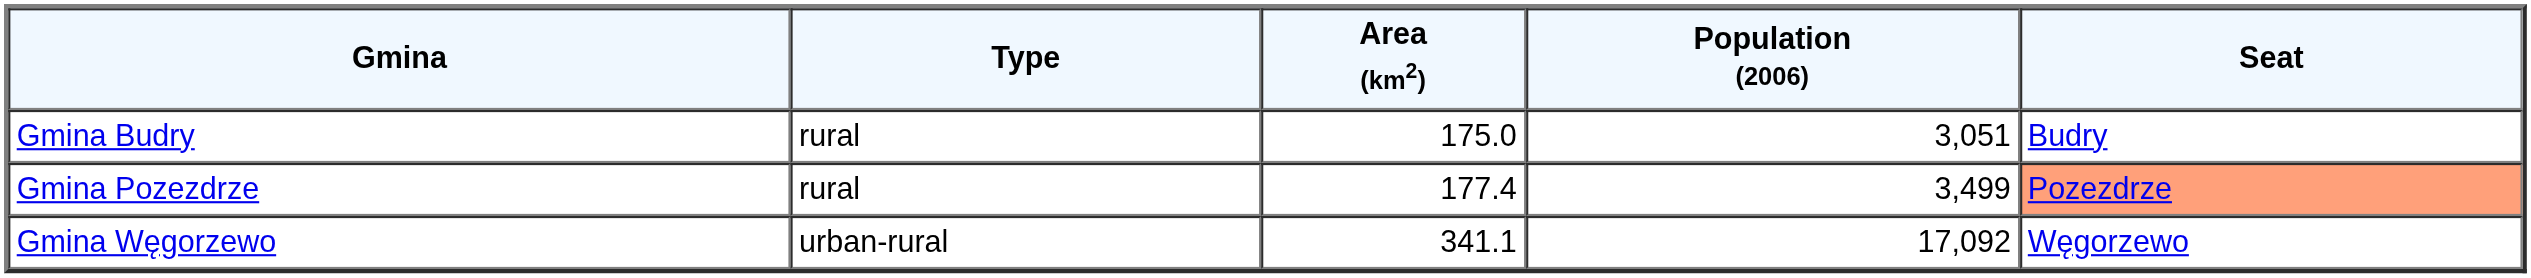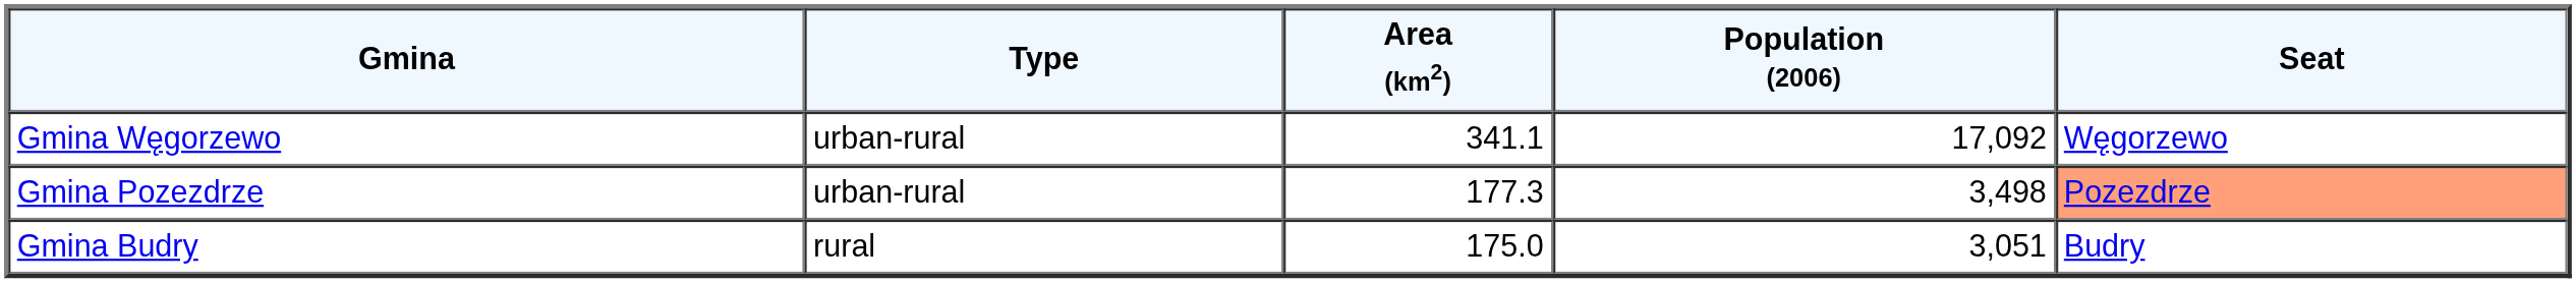 <table width="60%" border="2" cellpadding="3" cellspacing="0" style="font-size:90%;line-height:120%;">
 <tr bgcolor="F0F8FF">
 <td style="text-align:center;"><strong>Gmina</strong></td>
 <td style="text-align:center;"><strong>Type</strong></td>
 <td style="text-align:center;"><strong>Area<br><small>(km<sup>2</sup>)</small></strong></td>
 <td style="text-align:center;"><strong>Population<br><small>(2006)</small></strong></td>
 <td style="text-align:center;"><strong>Seat</strong></td>
 </tr>
 <tr>
+<td><a href='#'>Gmina Węgorzewo</a></td>
+<td>urban-rural</td>
+<td style="text-align:right;">341.1</td>
+<td style="text-align:right;">17,092</td>
+<td><a href='#'>Węgorzewo</a></td>
+</tr>
+<tr>
+<td><a href='#'>Gmina Pozezdrze</a></td>
+<td>urban-rural</td>
+<td style="text-align:right;">177.3</td>
+<td style="text-align:right;">3,498</td>
+<td style="background: lightsalmon;"><a href='#'>Pozezdrze</a></td>
+</tr>
+<tr>
 <td><a href='#'>Gmina Budry</a></td>
 <td>rural</td>
 <td style="text-align:right;">175.0</td>
 <td style="text-align:right;">3,051</td>
 <td><a href='#'>Budry</a></td>
 </tr>
 <tr>
-<td><a href='#'>Gmina Pozezdrze</a></td>
-<td>rural</td>
-<td style="text-align:right;">177.4</td>
-<td style="text-align:right;">3,499</td>
-<td style="background: lightsalmon;"><a href='#'>Pozezdrze</a></td>
-</tr>
-<tr>
-<td><a href='#'>Gmina Węgorzewo</a></td>
-<td>urban-rural</td>
-<td style="text-align:right;">341.1</td>
-<td style="text-align:right;">17,092</td>
-<td><a href='#'>Węgorzewo</a></td>
-</tr>
-<tr>
 </tr>
 </table>
